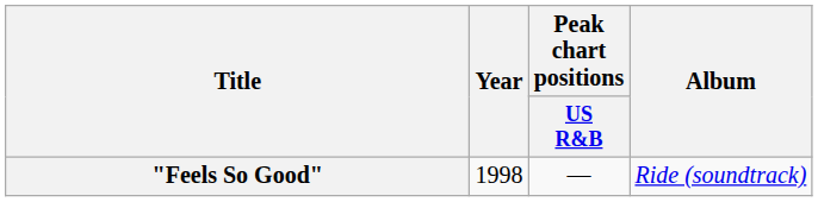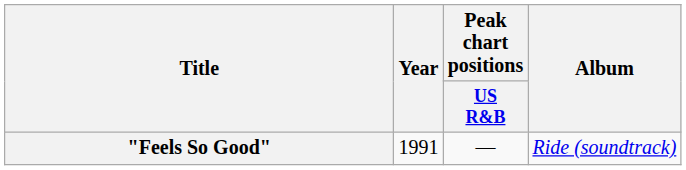 <table class="wikitable plainrowheaders" style="text-align:center;">
 <tr>
 <th scope="col" rowspan="2" style="width:19em;">Title</th>
 <th scope="col" rowspan="2">Year</th>
 <th scope="col">Peak chart positions</th>
 <th scope="col" rowspan="2">Album</th>
 </tr>
 <tr>
 <th style="width:3em; font-size:90%"><a href='#'>US<br>R&B</a><br></th>
 </tr>
 <tr>
 <th scope="row">"Feels So Good"</th>
-<td>1998</td>
+<td>1991</td>
 <td>—</td>
 <td><em><a href='#'>Ride (soundtrack)</a></em></td>
 </tr>
 </table>
